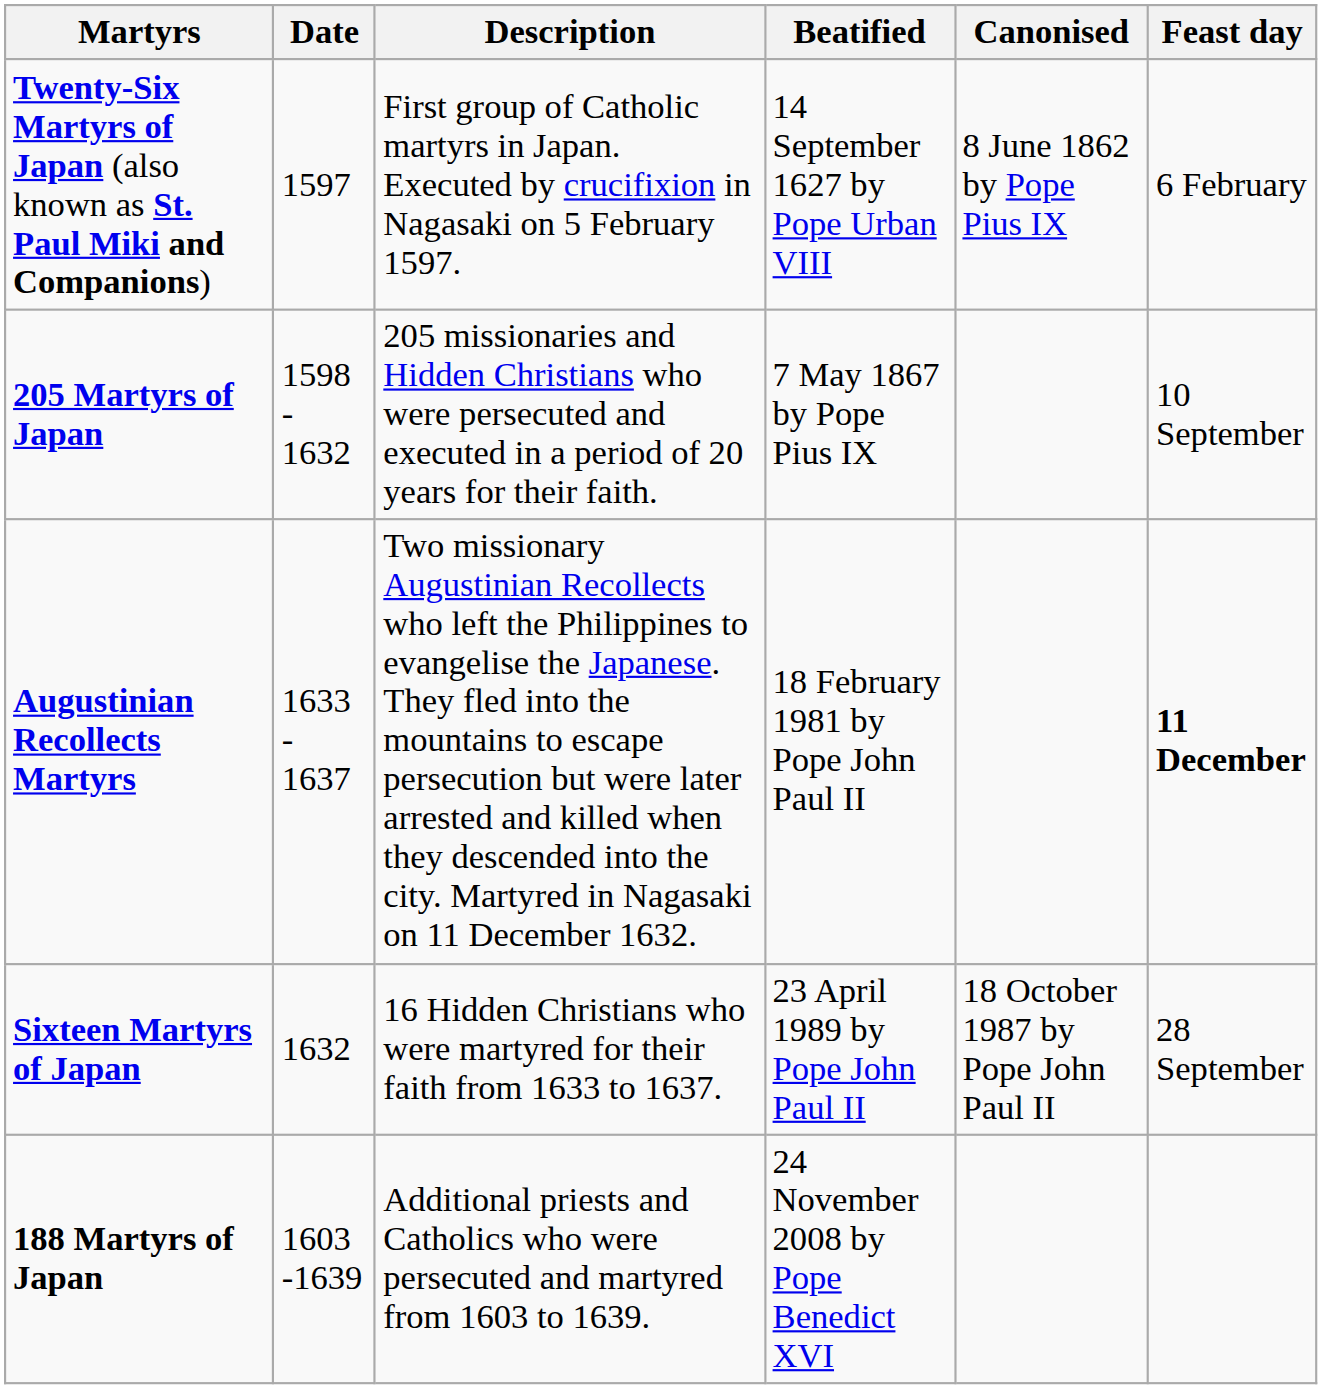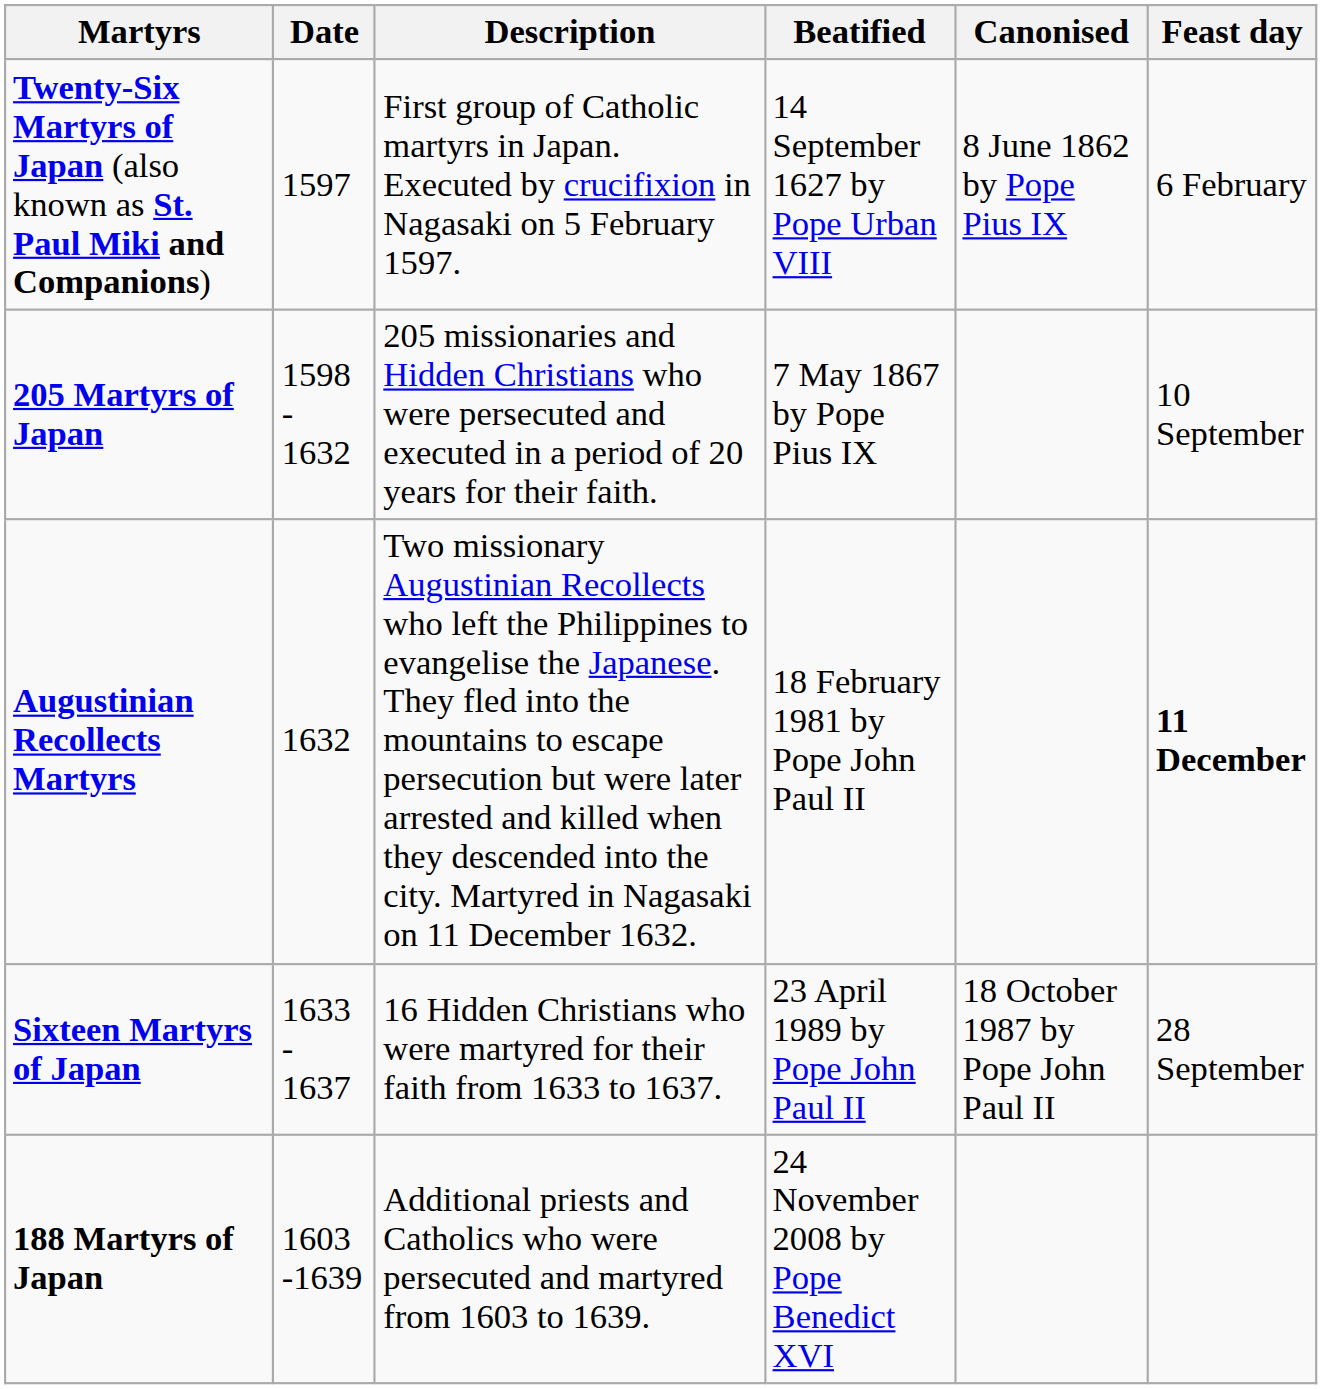 <table class="wikitable">
 <tr>
 <th>Martyrs</th>
 <th>Date</th>
 <th>Description</th>
 <th>Beatified</th>
 <th>Canonised</th>
 <th>Feast day</th>
 </tr>
 <tr>
 <td><a href='#'><strong>Twenty-Six Martyrs of Japan</strong></a> (also known as <strong><a href='#'>St. Paul Miki</a> and Companions</strong>)</td>
 <td>1597</td>
 <td>First group of Catholic martyrs in Japan. Executed by <a href='#'>crucifixion</a> in Nagasaki on 5 February 1597.</td>
 <td>14 September 1627 by <a href='#'>Pope Urban VIII</a></td>
 <td>8 June 1862 by <a href='#'>Pope Pius IX</a></td>
 <td>6 February</td>
 </tr>
 <tr>
 <td><strong><a href='#'>205 Martyrs of Japan</a></strong></td>
 <td>1598 - 1632</td>
 <td>205 missionaries and <a href='#'>Hidden Christians</a> who were persecuted and executed in a period of 20 years for their faith.</td>
 <td>7 May 1867 by Pope Pius IX</td>
 <td></td>
 <td>10 September</td>
 </tr>
 <tr>
 <td><a href='#'><strong>Augustinian Recollects Martyrs</strong></a></td>
-<td>1633 - 1637</td>
+<td>1632</td>
 <td>Two missionary <a href='#'>Augustinian Recollects</a> who left the Philippines to evangelise the <a href='#'>Japanese</a>. They fled into the mountains to escape persecution but were later arrested and killed when they descended into the city. Martyred in Nagasaki on 11 December 1632.</td>
 <td>18 February 1981 by Pope John Paul II</td>
 <td></td>
 <td><strong>11 December</strong></td>
 </tr>
 <tr>
 <td><a href='#'><strong>Sixteen Martyrs of Japan</strong></a></td>
-<td>1632</td>
+<td>1633 - 1637</td>
 <td>16 Hidden Christians who were martyred for their faith from 1633 to 1637.</td>
 <td>23 April 1989 by <a href='#'>Pope John Paul II</a></td>
 <td>18 October 1987 by Pope John Paul II</td>
 <td>28 September</td>
 </tr>
 <tr>
 <td><strong>188 Martyrs of Japan</strong></td>
 <td>1603 -1639</td>
 <td>Additional priests and Catholics who were persecuted and martyred from 1603 to 1639.</td>
 <td>24 November 2008 by <a href='#'>Pope Benedict XVI</a></td>
 <td></td>
 <td></td>
 </tr>
 </table>
